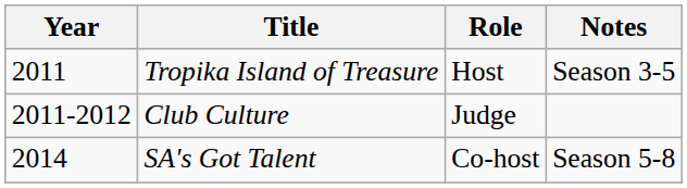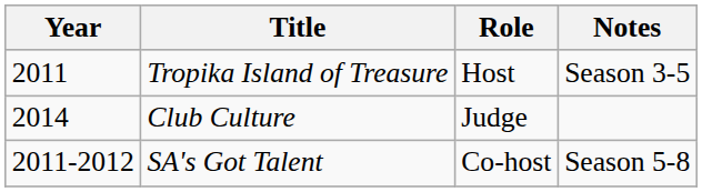 <table class="wikitable sortable plainrowheaders">
 <tr>
 <th scope="col">Year</th>
 <th scope="col">Title</th>
 <th scope="col">Role</th>
 <th scope="col" class="unsortable">Notes</th>
 </tr>
 <tr>
 <td>2011</td>
 <td><em>Tropika Island of Treasure</em></td>
 <td>Host</td>
 <td>Season 3-5</td>
 </tr>
 <tr>
-<td>2011-2012</td>
+<td>2014</td>
 <td><em>Club Culture</em></td>
 <td>Judge</td>
 <td></td>
 </tr>
 <tr>
-<td>2014</td>
+<td>2011-2012</td>
 <td><em>SA's Got Talent</em></td>
 <td>Co-host</td>
 <td>Season 5-8</td>
 </tr>
 </table>
